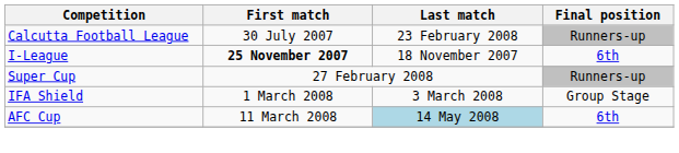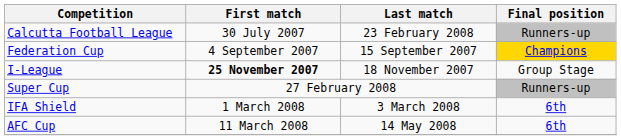 <table class="wikitable" style="text-align:center;">
 <tr>
 <th style="text-align:center; width:200px;">Competition</th>
 <th style="text-align:center; width:170px;">First match</th>
 <th style="text-align:center; width:170px;">Last match</th>
 <th style="text-align:center; width:130px;">Final position</th>
 </tr>
 <tr>
 <td style="text-align:left;"><a href='#'>Calcutta Football League</a></td>
 <td>30 July 2007</td>
 <td>23 February 2008</td>
 <td bgcolor="silver">Runners-up</td>
 </tr>
 <tr>
+<td style="text-align:left;"><a href='#'>Federation Cup</a></td>
+<td>4 September 2007</td>
+<td>15 September 2007</td>
+<td bgcolor="gold"><a href='#'>Champions</a></td>
+</tr>
+<tr>
 <td style="text-align:left;"><a href='#'>I-League</a></td>
 <td><strong>25 November 2007</strong></td>
 <td>18 November 2007</td>
-<td><a href='#'>6th</a></td>
+<td>Group Stage</td>
 </tr>
 <tr>
 <td style="text-align:left;"><a href='#'>Super Cup</a></td>
 <td colspan="2">27 February 2008</td>
 <td bgcolor="silver">Runners-up</td>
 </tr>
 <tr>
 <td style="text-align:left;"><a href='#'>IFA Shield</a></td>
 <td>1 March 2008</td>
 <td>3 March 2008</td>
-<td>Group Stage</td>
+<td><a href='#'>6th</a></td>
 </tr>
 <tr>
 <td style="text-align:left;"><a href='#'>AFC Cup</a></td>
 <td>11 March 2008</td>
-<td style="background: lightblue;">14 May 2008</td>
+<td>14 May 2008</td>
 <td><a href='#'>6th</a></td>
 </tr>
 <tr>
 </tr>
 </table>
